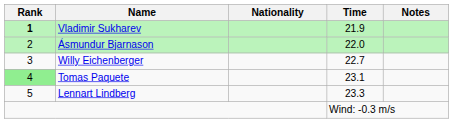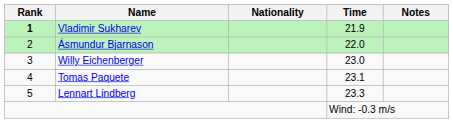 <table class="wikitable sortable" style="text-align:center;width: 55%">
 <tr>
 <th>Rank</th>
 <th>Name</th>
 <th>Nationality</th>
 <th>Time</th>
 <th>Notes</th>
 </tr>
 <tr bgcolor=bbf3bb>
 <td><strong>1</strong></td>
 <td align=left><a href='#'>Vladimir Sukharev</a></td>
 <td align=left></td>
 <td>21.9</td>
 <td></td>
 </tr>
 <tr bgcolor=bbf3bb>
 <td>2</td>
 <td align=left><a href='#'>Ásmundur Bjarnason</a></td>
 <td align=left></td>
 <td>22.0</td>
 <td></td>
 </tr>
 <tr>
 <td>3</td>
 <td align=left><a href='#'>Willy Eichenberger</a></td>
 <td align=left></td>
-<td>22.7</td>
+<td>23.0</td>
 <td></td>
 </tr>
 <tr>
-<td style="background: lightgreen;">4</td>
+<td>4</td>
 <td align=left><a href='#'>Tomas Paquete</a></td>
 <td align=left></td>
 <td>23.1</td>
 <td></td>
 </tr>
 <tr>
 <td>5</td>
 <td align=left><a href='#'>Lennart Lindberg</a></td>
 <td align=left></td>
 <td>23.3</td>
 <td></td>
 </tr>
 <tr class="sortbottom">
 <td colspan="3"></td>
 <td colspan="2" style="text-align:left;">Wind: -0.3 m/s</td>
 </tr>
 </table>
